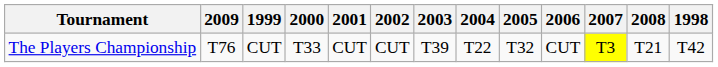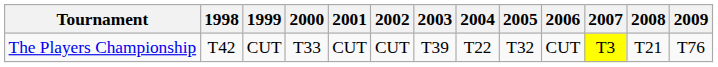 <table class="wikitable" style="font-size:95%;text-align:center;">
 <tr>
 <th>Tournament</th>
-<th>2009</th>
+<th>1998</th>
 <th>1999</th>
 <th>2000</th>
 <th>2001</th>
 <th>2002</th>
 <th>2003</th>
 <th>2004</th>
 <th>2005</th>
 <th>2006</th>
 <th>2007</th>
 <th>2008</th>
-<th>1998</th>
+<th>2009</th>
 </tr>
 <tr>
 <td align=left><a href='#'>The Players Championship</a></td>
-<td>T76</td>
+<td>T42</td>
 <td>CUT</td>
 <td>T33</td>
 <td>CUT</td>
 <td>CUT</td>
 <td>T39</td>
 <td>T22</td>
 <td>T32</td>
 <td>CUT</td>
 <td style="background:yellow;">T3</td>
 <td>T21</td>
-<td>T42</td>
+<td>T76</td>
 </tr>
 </table>
